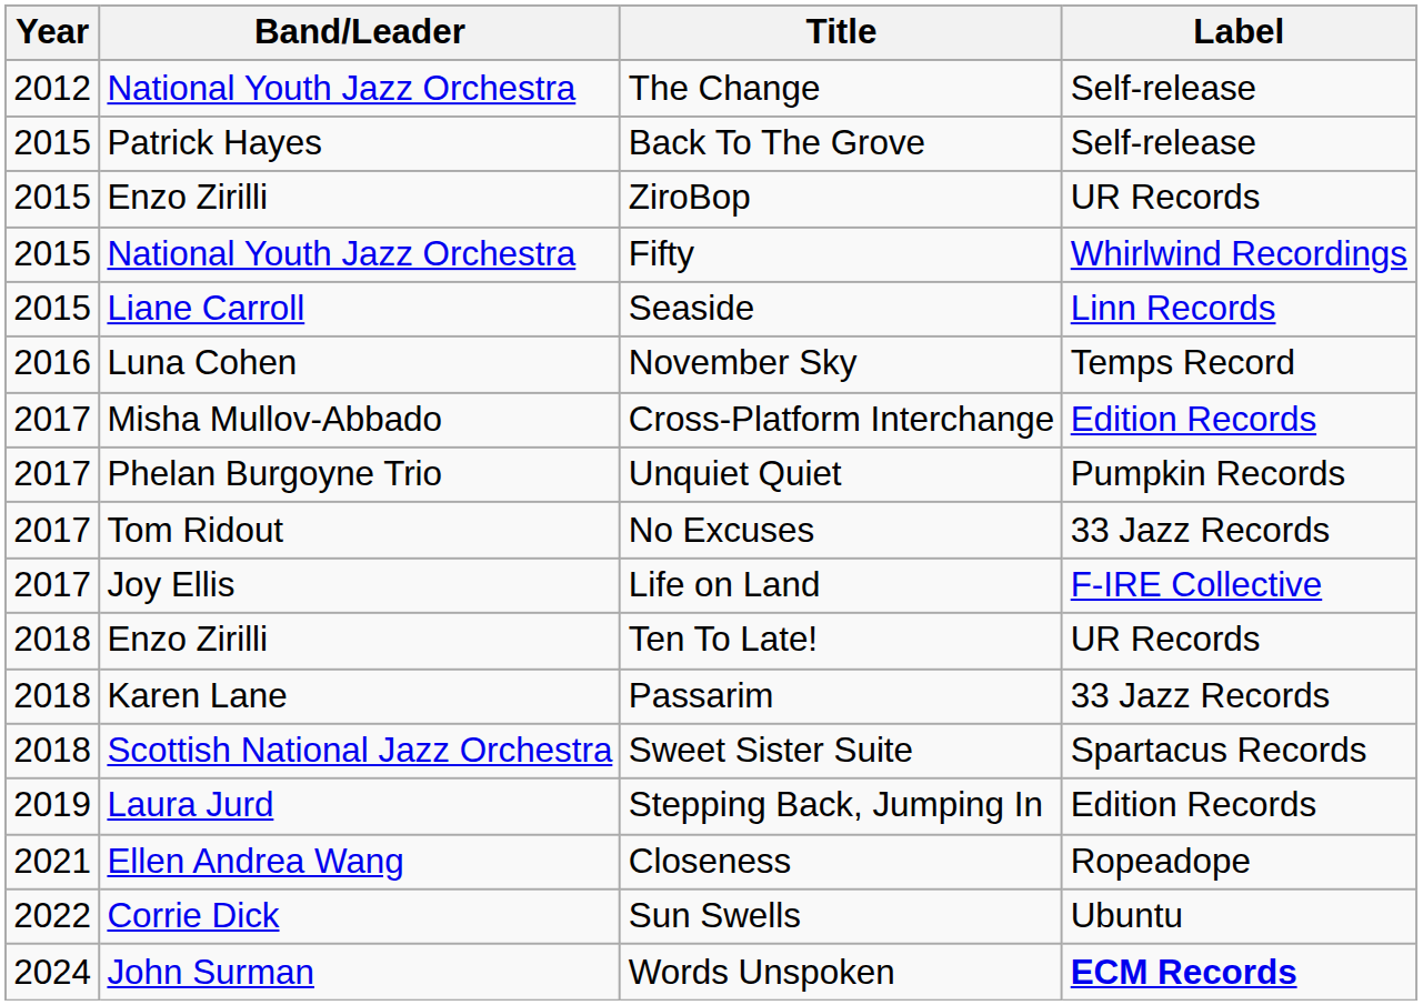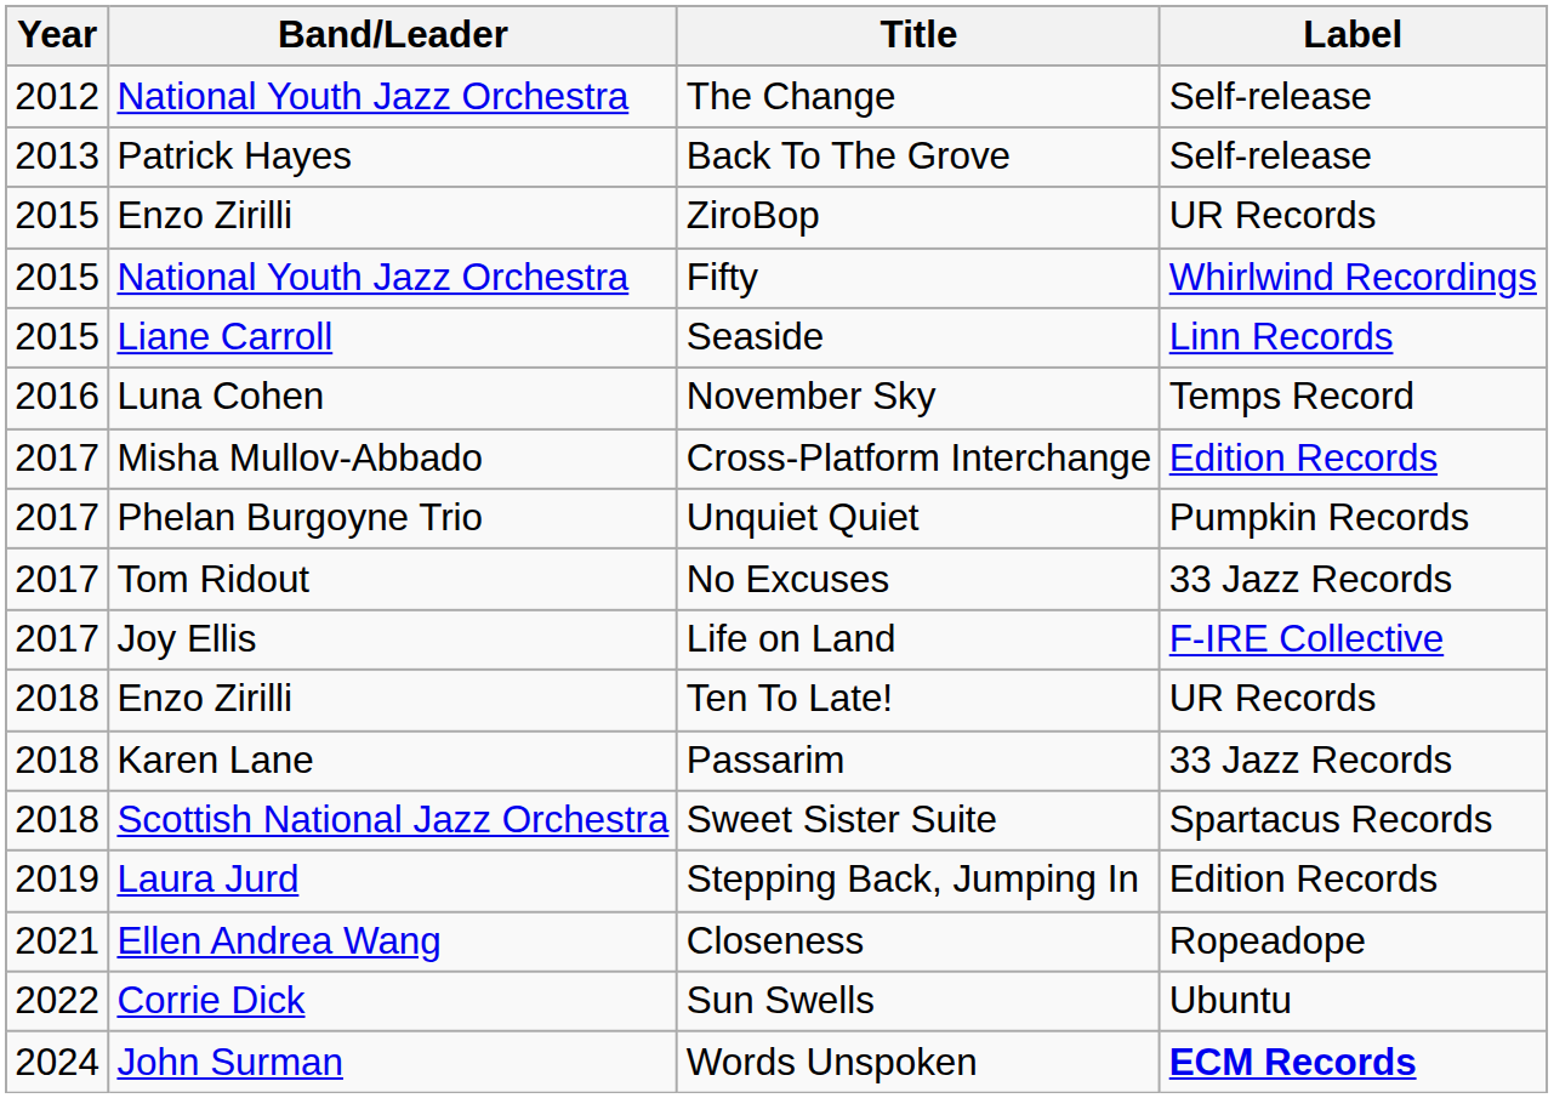 <table class="wikitable">
 <tr>
 <th>Year</th>
 <th>Band/Leader</th>
 <th>Title</th>
 <th>Label</th>
 </tr>
 <tr>
 <td>2012</td>
 <td><a href='#'>National Youth Jazz Orchestra</a></td>
 <td>The Change</td>
 <td>Self-release</td>
 </tr>
 <tr>
-<td>2015</td>
+<td>2013</td>
 <td>Patrick Hayes</td>
 <td>Back To The Grove</td>
 <td>Self-release</td>
 </tr>
 <tr>
 <td>2015</td>
 <td>Enzo Zirilli</td>
 <td>ZiroBop</td>
 <td>UR Records</td>
 </tr>
 <tr>
 <td>2015</td>
 <td><a href='#'>National Youth Jazz Orchestra</a></td>
 <td>Fifty</td>
 <td><a href='#'>Whirlwind Recordings</a></td>
 </tr>
 <tr>
 <td>2015</td>
 <td><a href='#'>Liane Carroll</a></td>
 <td>Seaside</td>
 <td><a href='#'>Linn Records</a></td>
 </tr>
 <tr>
 <td>2016</td>
 <td>Luna Cohen</td>
 <td>November Sky</td>
 <td>Temps Record</td>
 </tr>
 <tr>
 <td>2017</td>
 <td>Misha Mullov-Abbado</td>
 <td>Cross-Platform Interchange</td>
 <td><a href='#'>Edition Records</a></td>
 </tr>
 <tr>
 <td>2017</td>
 <td>Phelan Burgoyne Trio</td>
 <td>Unquiet Quiet</td>
 <td>Pumpkin Records</td>
 </tr>
 <tr>
 <td>2017</td>
 <td>Tom Ridout</td>
 <td>No Excuses</td>
 <td>33 Jazz Records</td>
 </tr>
 <tr>
 <td>2017</td>
 <td>Joy Ellis</td>
 <td>Life on Land</td>
 <td><a href='#'>F-IRE Collective</a></td>
 </tr>
 <tr>
 <td>2018</td>
 <td>Enzo Zirilli</td>
 <td>Ten To Late!</td>
 <td>UR Records</td>
 </tr>
 <tr>
 <td>2018</td>
 <td>Karen Lane</td>
 <td>Passarim</td>
 <td>33 Jazz Records</td>
 </tr>
 <tr>
 <td>2018</td>
 <td><a href='#'>Scottish National Jazz Orchestra</a></td>
 <td>Sweet Sister Suite</td>
 <td>Spartacus Records</td>
 </tr>
 <tr>
 <td>2019</td>
 <td><a href='#'>Laura Jurd</a></td>
 <td>Stepping Back, Jumping In</td>
 <td>Edition Records</td>
 </tr>
 <tr>
 <td>2021</td>
 <td><a href='#'>Ellen Andrea Wang</a></td>
 <td>Closeness</td>
 <td>Ropeadope</td>
 </tr>
 <tr>
 <td>2022</td>
 <td><a href='#'>Corrie Dick</a></td>
 <td>Sun Swells</td>
 <td>Ubuntu</td>
 </tr>
 <tr>
 <td>2024</td>
 <td><a href='#'>John Surman</a></td>
 <td>Words Unspoken</td>
 <td><strong><a href='#'>ECM Records</a></strong></td>
 </tr>
 </table>
